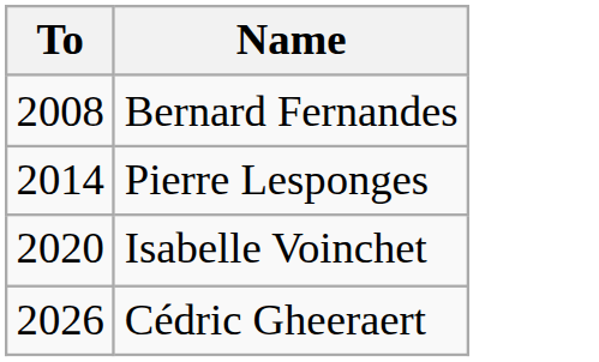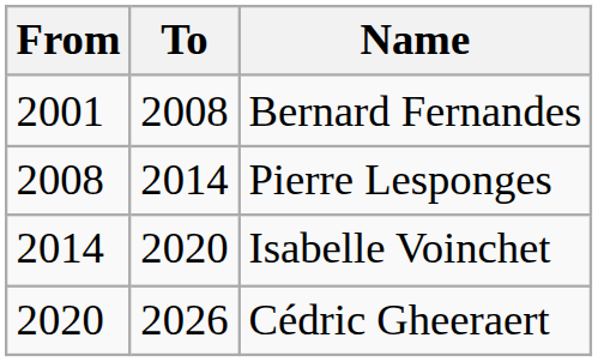 <table class="wikitable">
 <tr>
+<th>From</th>
 <th>To</th>
 <th>Name</th>
 </tr>
 <tr>
+<td>2001</td>
 <td>2008</td>
 <td>Bernard Fernandes</td>
 </tr>
 <tr>
+<td>2008</td>
 <td>2014</td>
 <td>Pierre Lesponges</td>
 </tr>
 <tr>
+<td>2014</td>
 <td>2020</td>
 <td>Isabelle Voinchet</td>
 </tr>
 <tr>
+<td>2020</td>
 <td>2026</td>
 <td>Cédric Gheeraert</td>
 </tr>
 </table>
